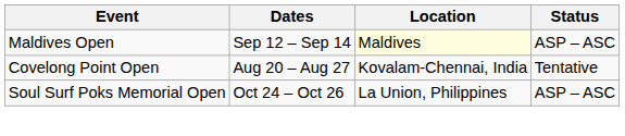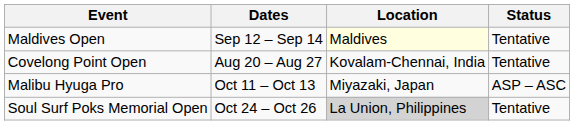 <table class="wikitable">
 <tr>
 <th>Event</th>
 <th>Dates</th>
 <th>Location</th>
 <th>Status</th>
 </tr>
 <tr>
 <td>Maldives Open</td>
 <td>Sep 12 – Sep 14</td>
 <td style="background: lightyellow;">Maldives</td>
-<td>ASP – ASC</td>
+<td>Tentative</td>
 </tr>
 <tr>
 <td>Covelong Point Open</td>
 <td>Aug 20 – Aug 27</td>
 <td>Kovalam-Chennai, India</td>
 <td>Tentative</td>
 </tr>
 <tr>
+<td>Malibu Hyuga Pro</td>
+<td>Oct 11 – Oct 13</td>
+<td>Miyazaki, Japan</td>
+<td>ASP – ASC</td>
+</tr>
+<tr>
 <td>Soul Surf Poks Memorial Open</td>
 <td>Oct 24 – Oct 26</td>
-<td>La Union, Philippines</td>
-<td>ASP – ASC</td>
+<td style="background: lightgrey;">La Union, Philippines</td>
+<td>Tentative</td>
 </tr>
 </table>
